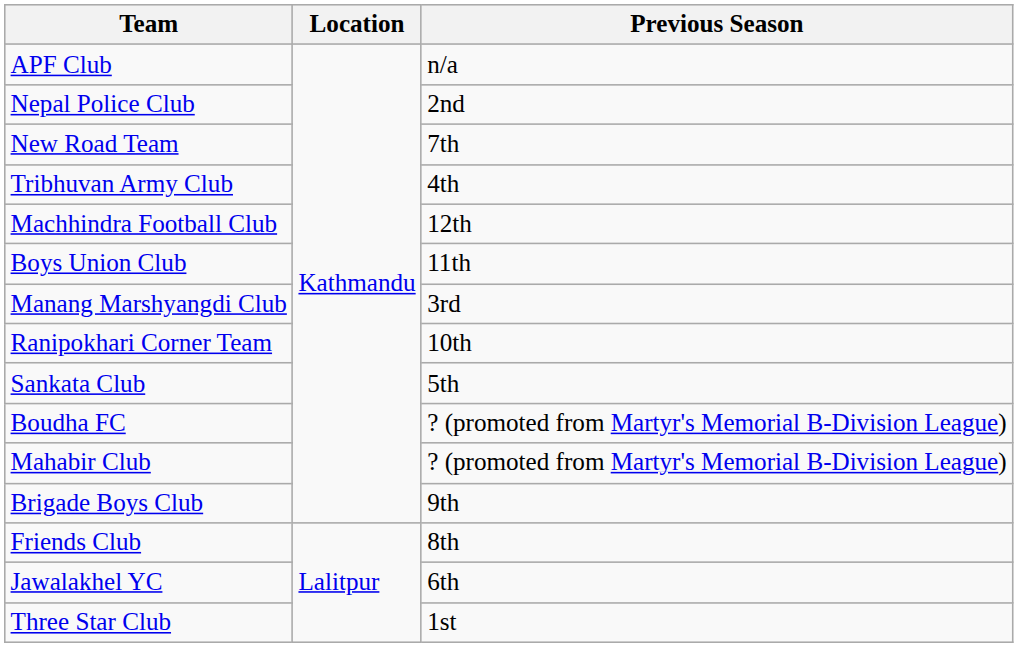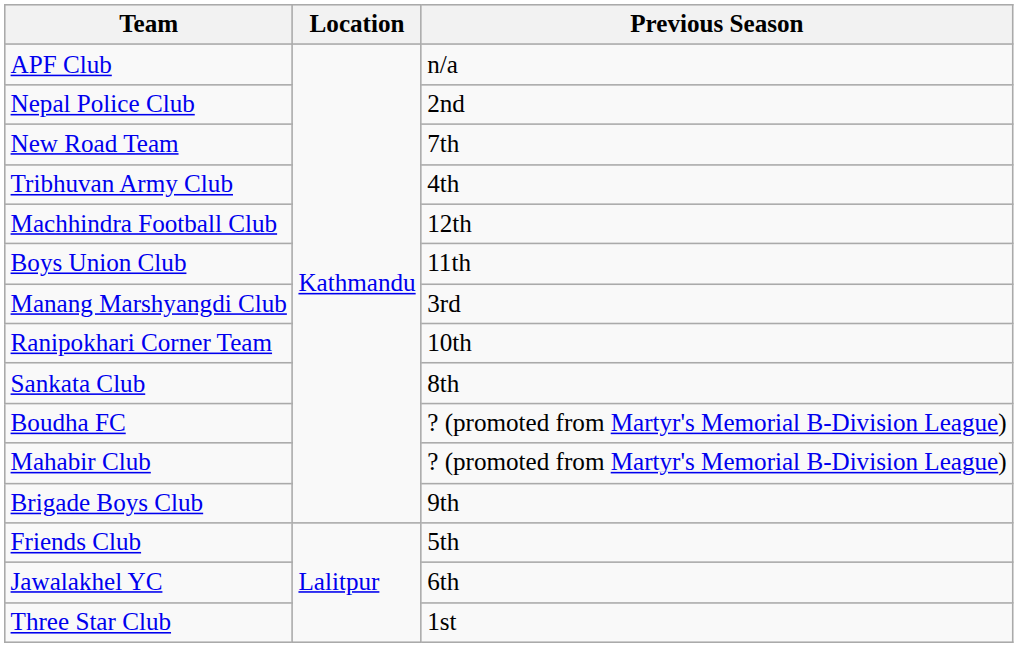 <table class="wikitable sortable">
 <tr>
 <th>Team</th>
 <th>Location</th>
 <th>Previous Season</th>
 </tr>
 <tr>
 <td><a href='#'>APF Club</a></td>
 <td rowspan="12"><a href='#'>Kathmandu</a></td>
 <td>n/a</td>
 </tr>
 <tr>
 <td><a href='#'>Nepal Police Club</a></td>
 <td>2nd</td>
 </tr>
 <tr>
 <td><a href='#'>New Road Team</a></td>
 <td>7th</td>
 </tr>
 <tr>
 <td><a href='#'>Tribhuvan Army Club</a></td>
 <td>4th</td>
 </tr>
 <tr>
 <td><a href='#'>Machhindra Football Club</a></td>
 <td>12th</td>
 </tr>
 <tr>
 <td><a href='#'>Boys Union Club</a></td>
 <td>11th</td>
 </tr>
 <tr>
 <td><a href='#'>Manang Marshyangdi Club</a></td>
 <td>3rd</td>
 </tr>
 <tr>
 <td><a href='#'>Ranipokhari Corner Team</a></td>
 <td>10th</td>
 </tr>
 <tr>
 <td><a href='#'>Sankata Club</a></td>
-<td>5th</td>
+<td>8th</td>
 </tr>
 <tr>
 <td><a href='#'>Boudha FC</a></td>
 <td>? (promoted from <a href='#'>Martyr's Memorial B-Division League</a>)</td>
 </tr>
 <tr>
 <td><a href='#'>Mahabir Club</a></td>
 <td>? (promoted from <a href='#'>Martyr's Memorial B-Division League</a>)</td>
 </tr>
 <tr>
 <td><a href='#'>Brigade Boys Club</a></td>
 <td>9th</td>
 </tr>
 <tr>
 <td><a href='#'>Friends Club</a></td>
 <td rowspan="3"><a href='#'>Lalitpur</a></td>
-<td>8th</td>
+<td>5th</td>
 </tr>
 <tr>
 <td><a href='#'>Jawalakhel YC</a></td>
 <td>6th</td>
 </tr>
 <tr>
 <td><a href='#'>Three Star Club</a></td>
 <td>1st</td>
 </tr>
 </table>
